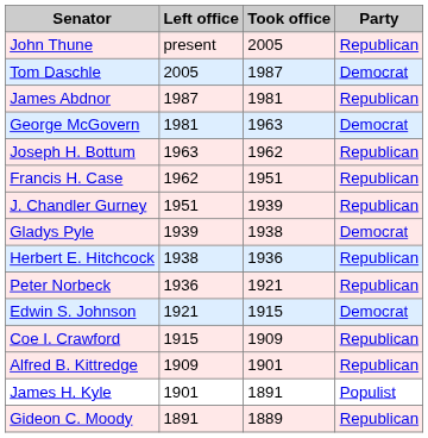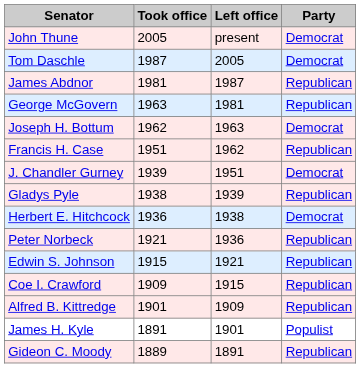 <table cellpadding=4 cellspacing=2 border="1" style="border-collapse: collapse;">
 <tr bgcolor="#CCCCCC">
 <th>Senator</th>
+<th>Took office</th>
 <th>Left office</th>
-<th>Took office</th>
 <th>Party</th>
 </tr>
 <tr bgcolor="#FFE8E8">
 <td><a href='#'>John Thune</a></td>
+<td>2005</td>
 <td>present</td>
-<td>2005</td>
-<td><a href='#'>Republican</a></td>
+<td><a href='#'>Democrat</a></td>
 </tr>
 <tr bgcolor="#DDEEFF">
 <td><a href='#'>Tom Daschle</a></td>
+<td>1987</td>
 <td>2005</td>
-<td>1987</td>
 <td><a href='#'>Democrat</a></td>
 </tr>
 <tr bgcolor="#FFE8E8">
 <td><a href='#'>James Abdnor</a></td>
+<td>1981</td>
 <td>1987</td>
-<td>1981</td>
 <td><a href='#'>Republican</a></td>
 </tr>
 <tr bgcolor="#DDEEFF">
 <td><a href='#'>George McGovern</a></td>
+<td>1963</td>
 <td>1981</td>
+<td><a href='#'>Republican</a></td>
+</tr>
+<tr bgcolor="#FFE8E8">
+<td><a href='#'>Joseph H. Bottum</a></td>
+<td>1962</td>
 <td>1963</td>
 <td><a href='#'>Democrat</a></td>
 </tr>
 <tr bgcolor="#FFE8E8">
-<td><a href='#'>Joseph H. Bottum</a></td>
-<td>1963</td>
+<td><a href='#'>Francis H. Case</a></td>
+<td>1951</td>
 <td>1962</td>
 <td><a href='#'>Republican</a></td>
 </tr>
 <tr bgcolor="#FFE8E8">
-<td><a href='#'>Francis H. Case</a></td>
-<td>1962</td>
+<td><a href='#'>J. Chandler Gurney</a></td>
+<td>1939</td>
 <td>1951</td>
-<td><a href='#'>Republican</a></td>
+<td><a href='#'>Democrat</a></td>
 </tr>
 <tr bgcolor="#FFE8E8">
-<td><a href='#'>J. Chandler Gurney</a></td>
-<td>1951</td>
+<td><a href='#'>Gladys Pyle</a></td>
+<td>1938</td>
 <td>1939</td>
 <td><a href='#'>Republican</a></td>
 </tr>
-<tr bgcolor="#FFE8E8">
-<td><a href='#'>Gladys Pyle</a></td>
-<td>1939</td>
+<tr bgcolor="#DDEEFF">
+<td><a href='#'>Herbert E. Hitchcock</a></td>
+<td>1936</td>
 <td>1938</td>
 <td><a href='#'>Democrat</a></td>
 </tr>
-<tr bgcolor="#DDEEFF">
-<td><a href='#'>Herbert E. Hitchcock</a></td>
-<td>1938</td>
-<td>1936</td>
-<td><a href='#'>Republican</a></td>
-</tr>
 <tr bgcolor="#FFE8E8">
 <td><a href='#'>Peter Norbeck</a></td>
+<td>1921</td>
 <td>1936</td>
-<td>1921</td>
 <td><a href='#'>Republican</a></td>
 </tr>
 <tr bgcolor="#DDEEFF">
 <td><a href='#'>Edwin S. Johnson</a></td>
+<td>1915</td>
 <td>1921</td>
-<td>1915</td>
-<td><a href='#'>Democrat</a></td>
+<td><a href='#'>Republican</a></td>
 </tr>
 <tr bgcolor="#FFE8E8">
 <td><a href='#'>Coe I. Crawford</a></td>
+<td>1909</td>
 <td>1915</td>
-<td>1909</td>
 <td><a href='#'>Republican</a></td>
 </tr>
 <tr bgcolor="#FFE8E8">
 <td><a href='#'>Alfred B. Kittredge</a></td>
+<td>1901</td>
 <td>1909</td>
-<td>1901</td>
 <td><a href='#'>Republican</a></td>
 </tr>
 <tr>
 <td><a href='#'>James H. Kyle</a></td>
+<td>1891</td>
 <td>1901</td>
-<td>1891</td>
 <td><a href='#'>Populist</a></td>
 </tr>
 <tr bgcolor="#FFE8E8">
 <td><a href='#'>Gideon C. Moody</a></td>
+<td>1889</td>
 <td>1891</td>
-<td>1889</td>
 <td><a href='#'>Republican</a></td>
 </tr>
 </table>
